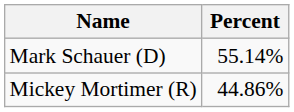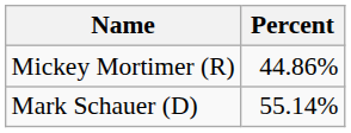 <table class="wikitable">
 <tr>
 <th>Name</th>
 <th>Percent</th>
 </tr>
 <tr>
+<td>Mickey Mortimer (R)</td>
+<td>  44.86%</td>
+</tr>
+<tr>
 <td>Mark Schauer (D)</td>
 <td>  55.14%</td>
 </tr>
-<tr>
-<td>Mickey Mortimer (R)</td>
-<td>  44.86%</td>
-</tr>
 </table>
